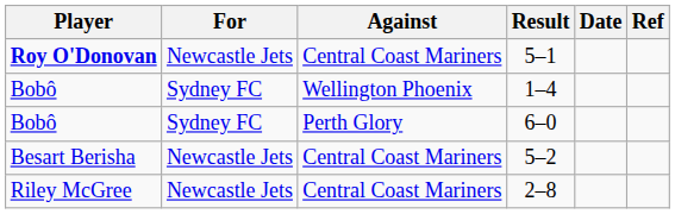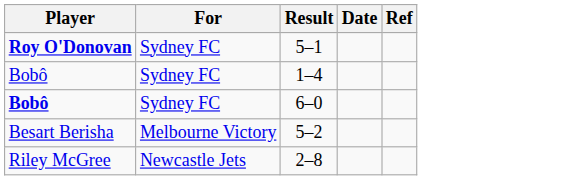 <table class="wikitable">
 <tr>
 <th>Player</th>
 <th>For</th>
-<th>Against</th>
 <th style="text-align:center">Result</th>
 <th>Date</th>
 <th>Ref</th>
 </tr>
 <tr>
 <td><strong> <a href='#'>Roy O'Donovan</a></strong></td>
-<td><a href='#'>Newcastle Jets</a></td>
-<td><a href='#'>Central Coast Mariners</a></td>
+<td><a href='#'>Sydney FC</a></td>
 <td style="text-align:center;">5–1</td>
 <td></td>
 <td></td>
 </tr>
 <tr>
 <td> <a href='#'>Bobô</a></td>
 <td><a href='#'>Sydney FC</a></td>
-<td><a href='#'>Wellington Phoenix</a></td>
 <td style="text-align:center;">1–4</td>
 <td></td>
 <td></td>
 </tr>
 <tr>
-<td> <a href='#'>Bobô</a></td>
+<td><strong> <a href='#'>Bobô</a></strong></td>
 <td><a href='#'>Sydney FC</a></td>
-<td><a href='#'>Perth Glory</a></td>
 <td style="text-align:center;">6–0</td>
 <td></td>
 <td></td>
 </tr>
 <tr>
 <td> <a href='#'>Besart Berisha</a></td>
-<td><a href='#'>Newcastle Jets</a></td>
-<td><a href='#'>Central Coast Mariners</a></td>
+<td><a href='#'>Melbourne Victory</a></td>
 <td style="text-align:center;">5–2</td>
 <td></td>
 <td></td>
 </tr>
 <tr>
 <td> <a href='#'>Riley McGree</a></td>
 <td><a href='#'>Newcastle Jets</a></td>
-<td><a href='#'>Central Coast Mariners</a></td>
 <td style="text-align:center;">2–8</td>
 <td></td>
 <td></td>
 </tr>
 </table>
